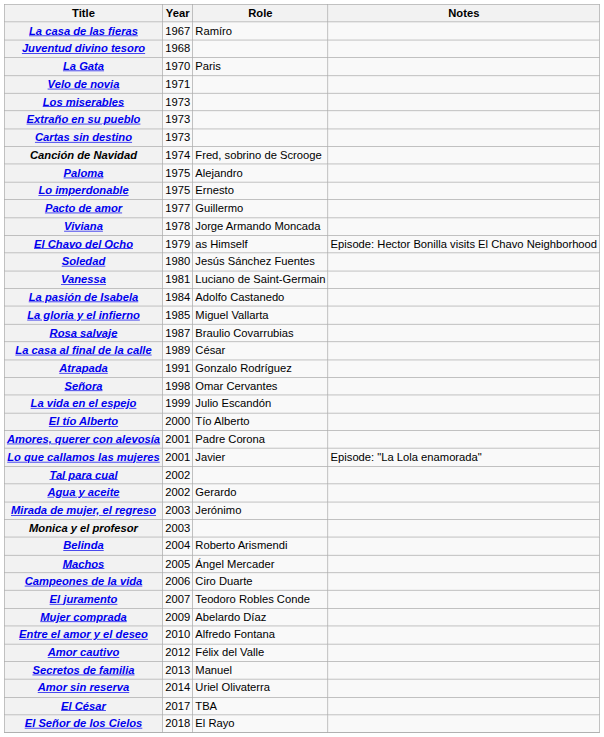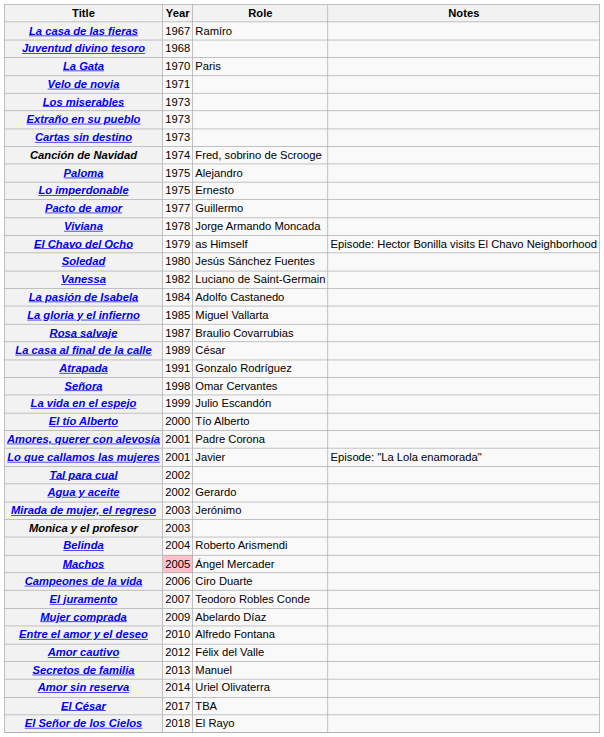 <table class="wikitable plainrowheaders sortable">
 <tr>
 <th scope="col">Title</th>
 <th scope="col">Year</th>
 <th scope="col">Role</th>
 <th scope="col" class="unsortable">Notes</th>
 </tr>
 <tr>
 <th scope=row><em><a href='#'>La casa de las fieras</a></em></th>
 <td>1967</td>
 <td>Ramíro</td>
 <td></td>
 </tr>
 <tr>
 <th scope=row><em><a href='#'>Juventud divino tesoro</a></em></th>
 <td>1968</td>
 <td></td>
 <td></td>
 </tr>
 <tr>
 <th scope=row><em><a href='#'>La Gata</a></em></th>
 <td>1970</td>
 <td>Paris</td>
 <td></td>
 </tr>
 <tr>
 <th scope=row><em><a href='#'>Velo de novia</a></em></th>
 <td>1971</td>
 <td></td>
 <td></td>
 </tr>
 <tr>
 <th scope=row><em><a href='#'>Los miserables</a></em></th>
 <td>1973</td>
 <td></td>
 <td></td>
 </tr>
 <tr>
 <th scope=row><em><a href='#'>Extraño en su pueblo</a></em></th>
 <td>1973</td>
 <td></td>
 <td></td>
 </tr>
 <tr>
 <th scope=row><em><a href='#'>Cartas sin destino</a></em></th>
 <td>1973</td>
 <td></td>
 <td></td>
 </tr>
 <tr>
 <th scope=row><em>Canción de Navidad</em></th>
 <td>1974</td>
 <td>Fred, sobrino de Scrooge</td>
 <td></td>
 </tr>
 <tr>
 <th scope=row><em><a href='#'>Paloma</a></em></th>
 <td>1975</td>
 <td>Alejandro</td>
 <td></td>
 </tr>
 <tr>
 <th scope=row><em><a href='#'>Lo imperdonable</a></em></th>
 <td>1975</td>
 <td>Ernesto</td>
 <td></td>
 </tr>
 <tr>
 <th scope=row><em><a href='#'>Pacto de amor</a></em></th>
 <td>1977</td>
 <td>Guillermo</td>
 <td></td>
 </tr>
 <tr>
 <th scope=row><em><a href='#'>Viviana</a></em></th>
 <td>1978</td>
 <td>Jorge Armando Moncada</td>
 <td></td>
 </tr>
 <tr>
 <th scope=row><em><a href='#'>El Chavo del Ocho</a></em></th>
 <td>1979</td>
 <td>as Himself</td>
 <td>Episode: Hector Bonilla visits El Chavo Neighborhood</td>
 </tr>
 <tr>
 <th scope=row><em><a href='#'>Soledad</a></em></th>
 <td>1980</td>
 <td>Jesús Sánchez Fuentes</td>
 <td></td>
 </tr>
 <tr>
 <th scope=row><em><a href='#'>Vanessa</a></em></th>
-<td>1981</td>
+<td>1982</td>
 <td>Luciano de Saint-Germain</td>
 <td></td>
 </tr>
 <tr>
 <th scope=row><em><a href='#'>La pasión de Isabela</a></em></th>
 <td>1984</td>
 <td>Adolfo Castanedo</td>
 <td></td>
 </tr>
 <tr>
 <th scope=row><em><a href='#'>La gloria y el infierno</a></em></th>
 <td>1985</td>
 <td>Miguel Vallarta</td>
 <td></td>
 </tr>
 <tr>
 <th scope=row><em><a href='#'>Rosa salvaje</a></em></th>
 <td>1987</td>
 <td>Braulio Covarrubias</td>
 <td></td>
 </tr>
 <tr>
 <th scope=row><em><a href='#'>La casa al final de la calle</a></em></th>
 <td>1989</td>
 <td>César</td>
 <td></td>
 </tr>
 <tr>
 <th scope=row><em><a href='#'>Atrapada</a></em></th>
 <td>1991</td>
 <td>Gonzalo Rodríguez</td>
 <td></td>
 </tr>
 <tr>
 <th scope=row><em><a href='#'>Señora</a></em></th>
 <td>1998</td>
 <td>Omar Cervantes</td>
 <td></td>
 </tr>
 <tr>
 <th scope=row><em><a href='#'>La vida en el espejo</a></em></th>
 <td>1999</td>
 <td>Julio Escandón</td>
 <td></td>
 </tr>
 <tr>
 <th scope=row><em><a href='#'>El tío Alberto</a></em></th>
 <td>2000</td>
 <td>Tío Alberto</td>
 <td></td>
 </tr>
 <tr>
 <th scope=row><em><a href='#'>Amores, querer con alevosía</a></em></th>
 <td>2001</td>
 <td>Padre Corona</td>
 <td></td>
 </tr>
 <tr>
 <th scope=row><em><a href='#'>Lo que callamos las mujeres</a></em></th>
 <td>2001</td>
 <td>Javier</td>
 <td>Episode: "La Lola enamorada"</td>
 </tr>
 <tr>
 <th scope=row><em><a href='#'>Tal para cual</a></em></th>
 <td>2002</td>
 <td></td>
 <td></td>
 </tr>
 <tr>
 <th scope=row><em><a href='#'>Agua y aceite</a></em></th>
 <td>2002</td>
 <td>Gerardo</td>
 <td></td>
 </tr>
 <tr>
 <th scope=row><em><a href='#'>Mirada de mujer, el regreso</a></em></th>
 <td>2003</td>
 <td>Jerónimo</td>
 <td></td>
 </tr>
 <tr>
 <th scope=row><em>Monica y el profesor</em></th>
 <td>2003</td>
 <td></td>
 </tr>
 <tr>
 <th scope=row><em><a href='#'>Belinda</a></em></th>
 <td>2004</td>
 <td>Roberto Arismendi</td>
 <td></td>
 </tr>
 <tr>
 <th scope=row><em><a href='#'>Machos</a></em></th>
-<td>2005</td>
+<td style="background: pink;">2005</td>
 <td>Ángel Mercader</td>
 <td></td>
 </tr>
 <tr>
 <th scope=row><em><a href='#'>Campeones de la vida</a></em></th>
 <td>2006</td>
 <td>Ciro Duarte</td>
 <td></td>
 </tr>
 <tr>
 <th scope=row><em><a href='#'>El juramento</a></em></th>
 <td>2007</td>
 <td>Teodoro Robles Conde</td>
 <td></td>
 </tr>
 <tr>
 <th scope=row><em><a href='#'>Mujer comprada</a></em></th>
 <td>2009</td>
 <td>Abelardo Díaz</td>
 <td></td>
 </tr>
 <tr>
 <th scope=row><em><a href='#'>Entre el amor y el deseo</a></em></th>
 <td>2010</td>
 <td>Alfredo Fontana</td>
 <td></td>
 </tr>
 <tr>
 <th scope=row><em><a href='#'>Amor cautivo</a></em></th>
 <td>2012</td>
 <td>Félix del Valle</td>
 <td></td>
 </tr>
 <tr>
 <th scope=row><em><a href='#'>Secretos de familia</a></em></th>
 <td>2013</td>
 <td>Manuel</td>
 <td></td>
 </tr>
 <tr>
 <th scope=row><em><a href='#'>Amor sin reserva</a></em></th>
 <td>2014</td>
 <td>Uriel Olivaterra</td>
 <td></td>
 </tr>
 <tr>
 <th scope=row><em><a href='#'>El César</a></em></th>
 <td>2017</td>
 <td>TBA</td>
 <td></td>
 </tr>
 <tr>
 <th scope=row><em><a href='#'>El Señor de los Cielos</a></em></th>
 <td>2018</td>
 <td>El Rayo</td>
 <td></td>
 </tr>
 <tr>
 </tr>
 </table>
